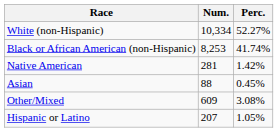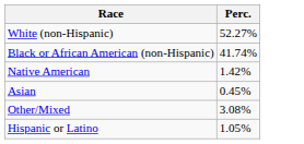 <table class="wikitable">
 <tr>
 <th>Race</th>
-<th>Num.</th>
 <th>Perc.</th>
 </tr>
 <tr>
 <td><a href='#'>White</a> (non-Hispanic)</td>
-<td>10,334</td>
 <td>52.27%</td>
 </tr>
 <tr>
 <td><a href='#'>Black or African American</a> (non-Hispanic)</td>
-<td>8,253</td>
 <td>41.74%</td>
 </tr>
 <tr>
 <td><a href='#'>Native American</a></td>
-<td>281</td>
 <td>1.42%</td>
 </tr>
 <tr>
 <td><a href='#'>Asian</a></td>
-<td>88</td>
 <td>0.45%</td>
 </tr>
 <tr>
 <td><a href='#'>Other/Mixed</a></td>
-<td>609</td>
 <td>3.08%</td>
 </tr>
 <tr>
 <td><a href='#'>Hispanic</a> or <a href='#'>Latino</a></td>
-<td>207</td>
 <td>1.05%</td>
 </tr>
 </table>
